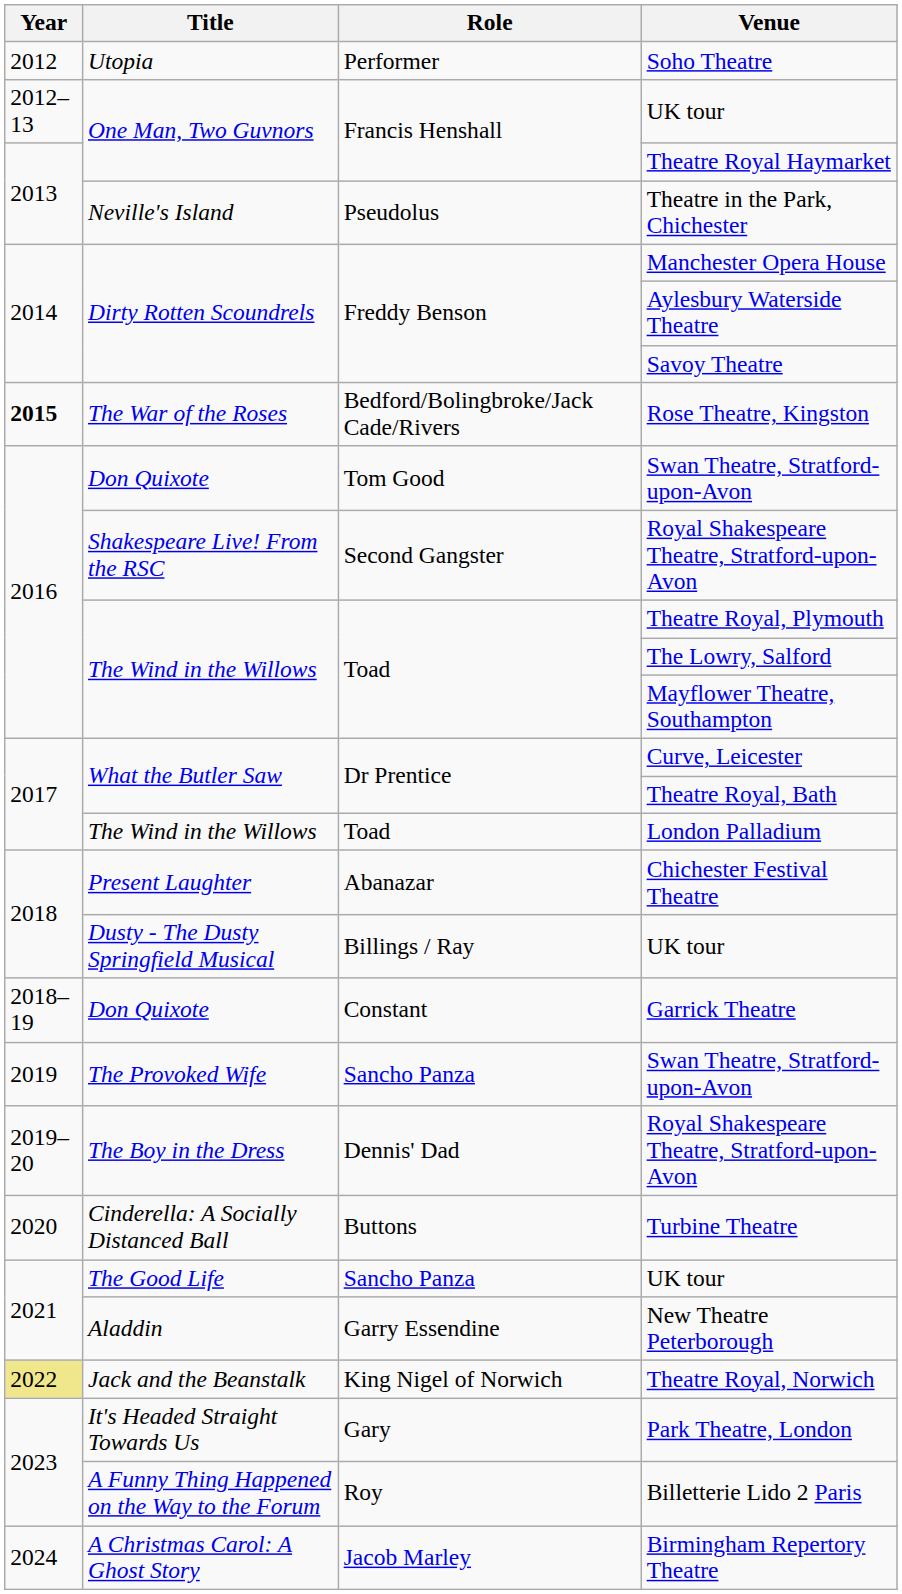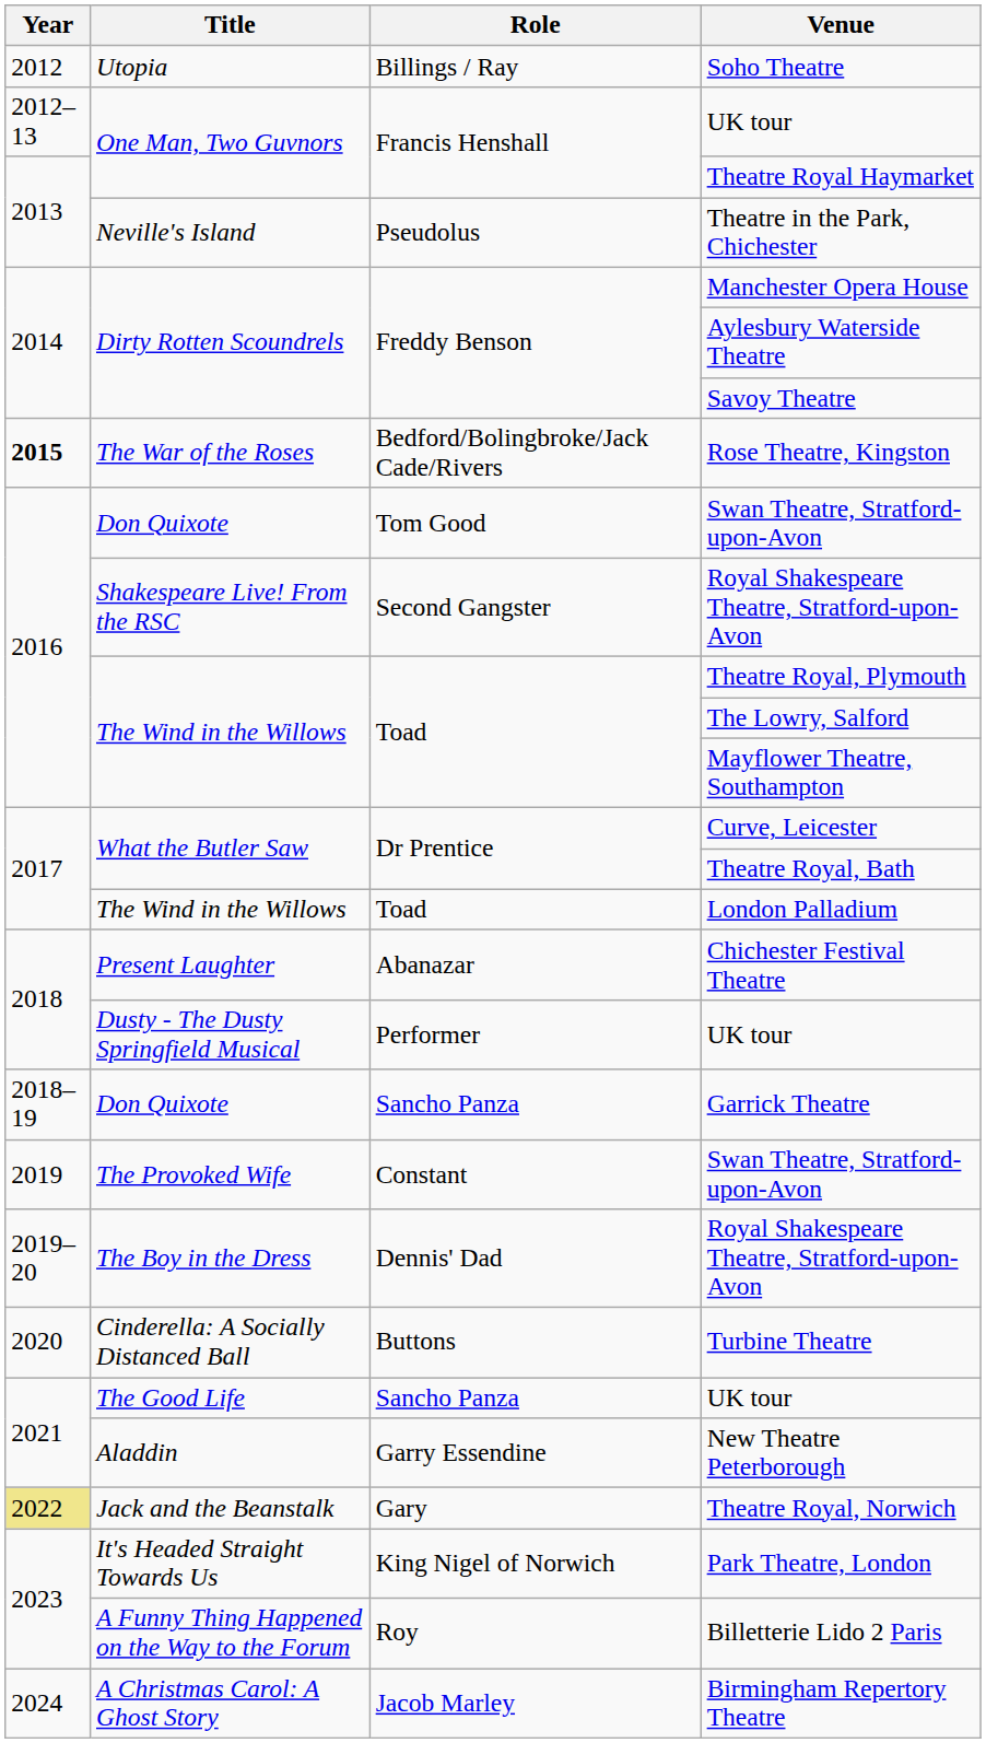 <table class="wikitable">
 <tr>
 <th>Year</th>
 <th>Title</th>
 <th>Role</th>
 <th>Venue</th>
 </tr>
 <tr>
 <td>2012</td>
 <td><em>Utopia</em></td>
-<td>Performer</td>
+<td>Billings / Ray</td>
 <td><a href='#'>Soho Theatre</a></td>
 </tr>
 <tr>
 <td>2012–13</td>
 <td rowspan="2"><em><a href='#'>One Man, Two Guvnors</a></em></td>
 <td rowspan="2">Francis Henshall</td>
 <td>UK tour</td>
 </tr>
 <tr>
 <td rowspan="2">2013</td>
 <td><a href='#'>Theatre Royal Haymarket</a></td>
 </tr>
 <tr>
 <td><em>Neville's Island</em></td>
 <td>Pseudolus</td>
 <td>Theatre in the Park, <a href='#'>Chichester</a></td>
 </tr>
 <tr>
 <td rowspan="3">2014</td>
 <td rowspan="3"><a href='#'><em>Dirty Rotten Scoundrels</em></a></td>
 <td rowspan="3">Freddy Benson</td>
 <td><a href='#'>Manchester Opera House</a></td>
 </tr>
 <tr>
 <td><a href='#'>Aylesbury Waterside Theatre</a></td>
 </tr>
 <tr>
 <td><a href='#'>Savoy Theatre</a></td>
 </tr>
 <tr>
 <td><strong>2015</strong></td>
 <td><a href='#'><em>The War of the Roses</em></a></td>
 <td>Bedford/Bolingbroke/Jack Cade/Rivers</td>
 <td><a href='#'>Rose Theatre, Kingston</a></td>
 </tr>
 <tr>
 <td rowspan="5">2016</td>
 <td><em><a href='#'>Don Quixote</a></em></td>
 <td>Tom Good</td>
 <td><a href='#'>Swan Theatre, Stratford-upon-Avon</a></td>
 </tr>
 <tr>
 <td><em><a href='#'>Shakespeare Live! From the RSC</a></em></td>
 <td>Second Gangster</td>
 <td><a href='#'>Royal Shakespeare Theatre, Stratford-upon-Avon</a></td>
 </tr>
 <tr>
 <td rowspan="3"><a href='#'><em>The Wind in the Willows</em></a></td>
 <td rowspan="3">Toad</td>
 <td><a href='#'>Theatre Royal, Plymouth</a></td>
 </tr>
 <tr>
 <td><a href='#'>The Lowry, Salford</a></td>
 </tr>
 <tr>
 <td><a href='#'>Mayflower Theatre, Southampton</a></td>
 </tr>
 <tr>
 <td rowspan="3">2017</td>
 <td rowspan="2"><a href='#'><em>What the Butler Saw</em></a></td>
 <td rowspan="2">Dr Prentice</td>
 <td><a href='#'>Curve, Leicester</a></td>
 </tr>
 <tr>
 <td><a href='#'>Theatre Royal, Bath</a></td>
 </tr>
 <tr>
 <td><em>The Wind in the Willows</em></td>
 <td>Toad</td>
 <td><a href='#'>London Palladium</a></td>
 </tr>
 <tr>
 <td rowspan="2">2018</td>
 <td><em><a href='#'>Present Laughter</a></em></td>
 <td>Abanazar</td>
 <td><a href='#'>Chichester Festival Theatre</a></td>
 </tr>
 <tr>
 <td><em><a href='#'>Dusty - The Dusty Springfield Musical</a></em></td>
-<td>Billings / Ray</td>
+<td>Performer</td>
 <td>UK tour</td>
 </tr>
 <tr>
 <td>2018–19</td>
 <td><em><a href='#'>Don Quixote</a></em></td>
-<td>Constant</td>
+<td><a href='#'>Sancho Panza</a></td>
 <td><a href='#'>Garrick Theatre</a></td>
 </tr>
 <tr>
 <td>2019</td>
 <td><em><a href='#'>The Provoked Wife</a></em></td>
-<td><a href='#'>Sancho Panza</a></td>
+<td>Constant</td>
 <td><a href='#'>Swan Theatre, Stratford-upon-Avon</a></td>
 </tr>
 <tr>
 <td>2019–20</td>
 <td><a href='#'><em>The Boy in the Dress</em></a></td>
 <td>Dennis' Dad</td>
 <td><a href='#'>Royal Shakespeare Theatre, Stratford-upon-Avon</a></td>
 </tr>
 <tr>
 <td>2020</td>
 <td><em>Cinderella: A Socially Distanced Ball</em></td>
 <td>Buttons</td>
 <td><a href='#'>Turbine Theatre</a></td>
 </tr>
 <tr>
 <td rowspan="2">2021</td>
 <td><em><a href='#'>The Good Life</a></em></td>
 <td><a href='#'>Sancho Panza</a></td>
 <td>UK tour</td>
 </tr>
 <tr>
 <td><em>Aladdin</em></td>
 <td>Garry Essendine</td>
 <td>New Theatre <a href='#'>Peterborough</a></td>
 </tr>
 <tr>
 <td style="background: khaki;">2022</td>
 <td><em>Jack and the Beanstalk</em></td>
-<td>King Nigel of Norwich</td>
+<td>Gary</td>
 <td><a href='#'>Theatre Royal, Norwich</a></td>
 </tr>
 <tr>
 <td rowspan="2">2023</td>
 <td><em>It's Headed Straight Towards Us</em></td>
-<td>Gary</td>
+<td>King Nigel of Norwich</td>
 <td><a href='#'>Park Theatre, London</a></td>
 </tr>
 <tr>
 <td><em><a href='#'>A Funny Thing Happened on the Way to the Forum</a></em></td>
 <td>Roy</td>
 <td>Billetterie Lido 2 <a href='#'>Paris</a></td>
 </tr>
 <tr>
 <td>2024</td>
 <td><em><a href='#'>A Christmas Carol: A Ghost Story</a></em></td>
 <td><a href='#'>Jacob Marley</a></td>
 <td><a href='#'>Birmingham Repertory Theatre</a></td>
 </tr>
 </table>
